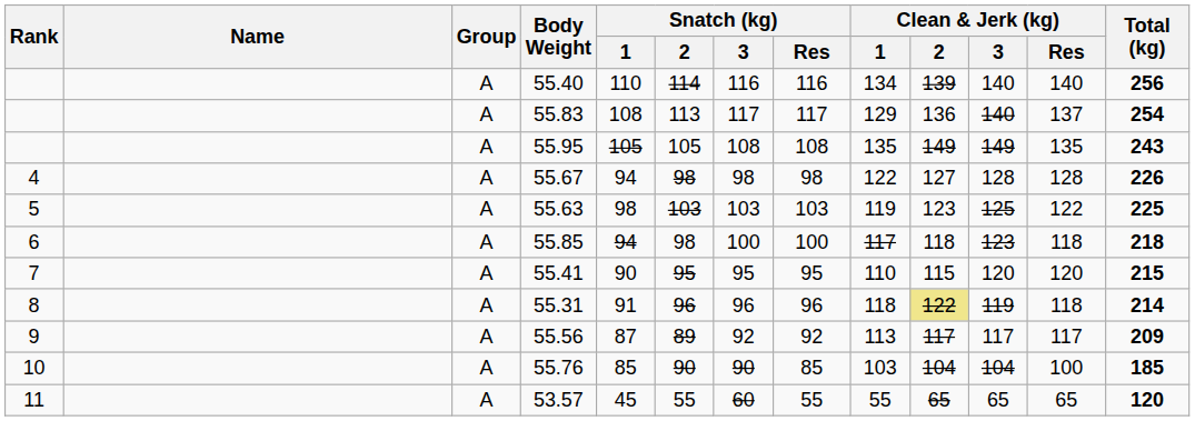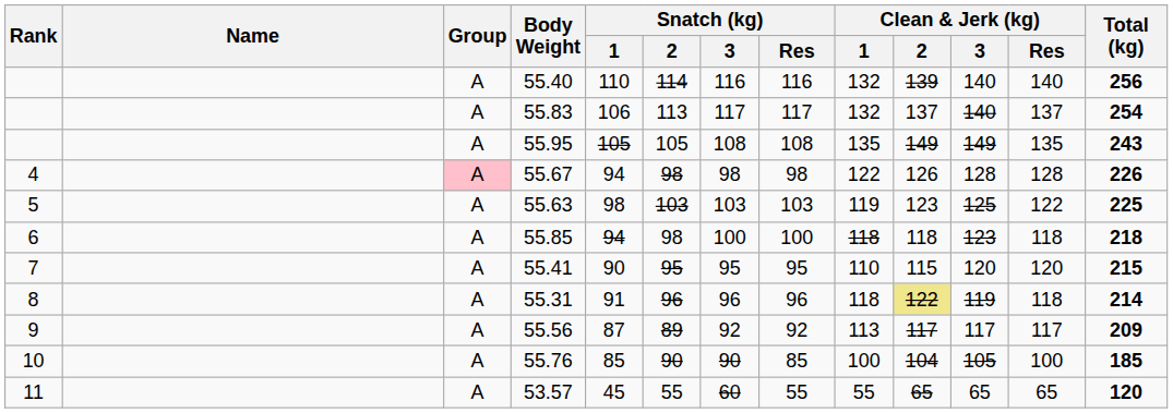 <table class = "wikitable" style="text-align:center;">
 <tr>
 <th rowspan=2>Rank</th>
 <th rowspan=2 width=305>Name</th>
 <th rowspan=2 width=20>Group</th>
 <th rowspan=2 width=50>Body Weight</th>
 <th colspan=4>Snatch (kg)</th>
 <th colspan=4>Clean & Jerk (kg)</th>
 <th rowspan=2 width=60>Total (kg)</th>
 </tr>
 <tr>
 <th width=40>1</th>
 <th width=40>2</th>
 <th width=40>3</th>
 <th width=55>Res</th>
 <th width=40>1</th>
 <th width=40>2</th>
 <th width=40>3</th>
 <th width=55>Res</th>
 </tr>
 <tr>
 <td></td>
 <td align=left></td>
 <td>A</td>
 <td>55.40</td>
 <td>110</td>
 <td><s>114</s></td>
 <td>116</td>
 <td>116</td>
-<td>134</td>
+<td>132</td>
 <td><s>139</s></td>
 <td>140</td>
 <td>140</td>
 <td><strong>256</strong></td>
 </tr>
 <tr>
 <td></td>
 <td align=left></td>
 <td>A</td>
 <td>55.83</td>
-<td>108</td>
+<td>106</td>
 <td>113</td>
 <td>117</td>
 <td>117</td>
-<td>129</td>
-<td>136</td>
+<td>132</td>
+<td>137</td>
 <td><s>140</s></td>
 <td>137</td>
 <td><strong>254</strong></td>
 </tr>
 <tr>
 <td></td>
 <td align=left></td>
 <td>A</td>
 <td>55.95</td>
 <td><s>105</s></td>
 <td>105</td>
 <td>108</td>
 <td>108</td>
 <td>135</td>
 <td><s>149</s></td>
 <td><s>149</s></td>
 <td>135</td>
 <td><strong>243</strong></td>
 </tr>
 <tr>
 <td>4</td>
 <td align=left></td>
-<td>A</td>
+<td style="background: pink;">A</td>
 <td>55.67</td>
 <td>94</td>
 <td><s>98</s></td>
 <td>98</td>
 <td>98</td>
 <td>122</td>
-<td>127</td>
+<td>126</td>
 <td>128</td>
 <td>128</td>
 <td><strong>226</strong></td>
 </tr>
 <tr>
 <td>5</td>
 <td align=left></td>
 <td>A</td>
 <td>55.63</td>
 <td>98</td>
 <td><s>103</s></td>
 <td>103</td>
 <td>103</td>
 <td>119</td>
 <td>123</td>
 <td><s>125</s></td>
 <td>122</td>
 <td><strong>225</strong></td>
 </tr>
 <tr>
 <td>6</td>
 <td align=left></td>
 <td>A</td>
 <td>55.85</td>
 <td><s>94</s></td>
 <td>98</td>
 <td>100</td>
 <td>100</td>
-<td><s>117</s></td>
+<td><s>118</s></td>
 <td>118</td>
 <td><s>123</s></td>
 <td>118</td>
 <td><strong>218</strong></td>
 </tr>
 <tr>
 <td>7</td>
 <td align=left></td>
 <td>A</td>
 <td>55.41</td>
 <td>90</td>
 <td><s>95</s></td>
 <td>95</td>
 <td>95</td>
 <td>110</td>
 <td>115</td>
 <td>120</td>
 <td>120</td>
 <td><strong>215</strong></td>
 </tr>
 <tr>
 <td>8</td>
 <td align=left></td>
 <td>A</td>
 <td>55.31</td>
 <td>91</td>
 <td><s>96</s></td>
 <td>96</td>
 <td>96</td>
 <td>118</td>
 <td style="background: khaki;"><s>122</s></td>
 <td><s>119</s></td>
 <td>118</td>
 <td><strong>214</strong></td>
 </tr>
 <tr>
 <td>9</td>
 <td align=left></td>
 <td>A</td>
 <td>55.56</td>
 <td>87</td>
 <td><s>89</s></td>
 <td>92</td>
 <td>92</td>
 <td>113</td>
 <td><s>117</s></td>
 <td>117</td>
 <td>117</td>
 <td><strong>209</strong></td>
 </tr>
 <tr>
 <td>10</td>
 <td align=left></td>
 <td>A</td>
 <td>55.76</td>
 <td>85</td>
 <td><s>90</s></td>
 <td><s>90</s></td>
 <td>85</td>
-<td>103</td>
+<td>100</td>
 <td><s>104</s></td>
-<td><s>104</s></td>
+<td><s>105</s></td>
 <td>100</td>
 <td><strong>185</strong></td>
 </tr>
 <tr>
 <td>11</td>
 <td align=left></td>
 <td>A</td>
 <td>53.57</td>
 <td>45</td>
 <td>55</td>
 <td><s>60</s></td>
 <td>55</td>
 <td>55</td>
 <td><s>65</s></td>
 <td>65</td>
 <td>65</td>
 <td><strong>120</strong></td>
 </tr>
 </table>
